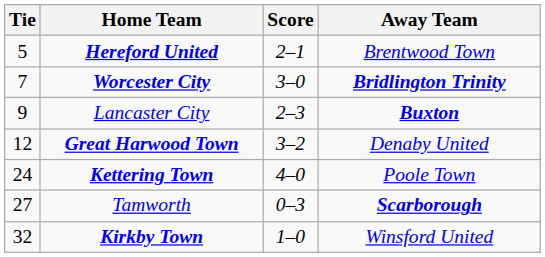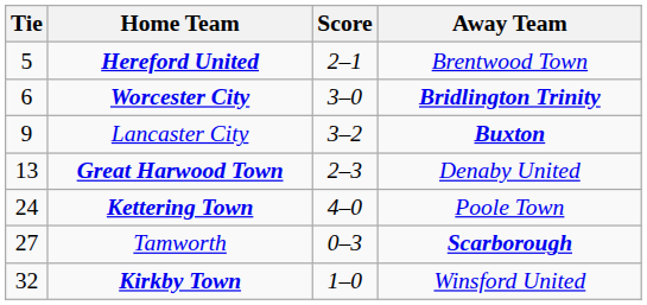 <table class="wikitable" style="text-align:center;">
 <tr>
 <th width=20>Tie</th>
 <th width=175>Home Team</th>
 <th width=20>Score</th>
 <th width=175>Away Team</th>
 </tr>
 <tr>
 <td>5</td>
 <td><strong><em><a href='#'>Hereford United</a></em></strong></td>
 <td><em>2–1</em></td>
 <td><em><a href='#'>Brentwood Town</a></em></td>
 </tr>
 <tr>
-<td>7</td>
+<td>6</td>
 <td><strong><em><a href='#'>Worcester City</a></em></strong></td>
 <td><em>3–0</em></td>
 <td><strong><em><a href='#'>Bridlington Trinity</a></em></strong></td>
 </tr>
 <tr>
 <td>9</td>
 <td><em><a href='#'>Lancaster City</a></em></td>
-<td><em>2–3</em></td>
+<td><em>3–2</em></td>
 <td><strong><em><a href='#'>Buxton</a></em></strong></td>
 </tr>
 <tr>
-<td>12</td>
+<td>13</td>
 <td><strong><em><a href='#'>Great Harwood Town</a></em></strong></td>
-<td><em>3–2</em></td>
+<td><em>2–3</em></td>
 <td><em><a href='#'>Denaby United</a></em></td>
 </tr>
 <tr>
 <td>24</td>
 <td><strong><em><a href='#'>Kettering Town</a></em></strong></td>
 <td><em>4–0</em></td>
 <td><em><a href='#'>Poole Town</a></em></td>
 </tr>
 <tr>
 <td>27</td>
 <td><em><a href='#'>Tamworth</a></em></td>
 <td><em>0–3</em></td>
 <td><strong><em><a href='#'>Scarborough</a></em></strong></td>
 </tr>
 <tr>
 <td>32</td>
 <td><strong><em><a href='#'>Kirkby Town</a></em></strong></td>
 <td><em>1–0</em></td>
 <td><em><a href='#'>Winsford United</a></em></td>
 </tr>
 </table>
